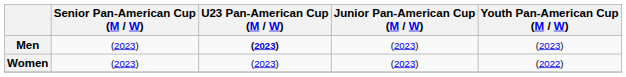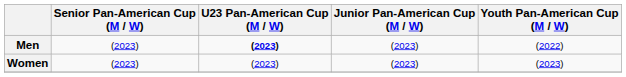 <table class=wikitable style="text-align: center;">
 <tr>
 <th></th>
 <th>Senior Pan-American Cup <br>(<a href='#'>M</a> / <a href='#'>W</a>)</th>
 <th>U23 Pan-American Cup <br>(<a href='#'>M</a> / <a href='#'>W</a>)</th>
 <th>Junior Pan-American Cup <br>(<a href='#'>M</a> / <a href='#'>W</a>)</th>
 <th>Youth Pan-American Cup <br>(<a href='#'>M</a> / <a href='#'>W</a>)</th>
 </tr>
 <tr>
 <th>Men</th>
 <td> <small>(<a href='#'>2023</a>)</small></td>
 <td><strong> <small>(<a href='#'>2023</a>)</small></strong></td>
 <td> <small>(<a href='#'>2023</a>)</small></td>
-<td> <small>(<a href='#'>2023</a>)</small></td>
+<td> <small>(<a href='#'>2022</a>)</small></td>
 </tr>
 <tr>
 <th>Women</th>
 <td> <small>(<a href='#'>2023</a>)</small></td>
 <td> <small>(<a href='#'>2023</a>)</small></td>
 <td> <small>(<a href='#'>2023</a>)</small></td>
-<td> <small>(<a href='#'>2022</a>)</small></td>
+<td> <small>(<a href='#'>2023</a>)</small></td>
 </tr>
 <tr>
 </tr>
 </table>
